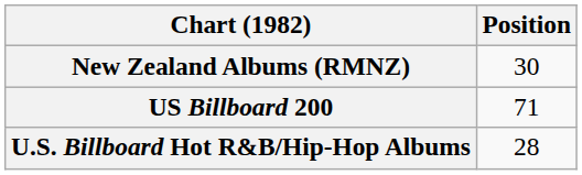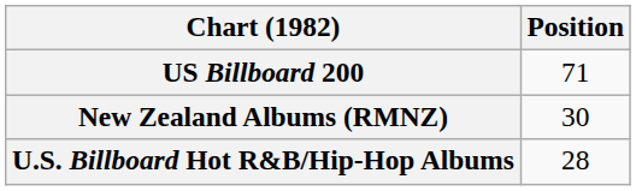 <table class="wikitable plainrowheaders" style="text-align:center">
 <tr>
 <th>Chart (1982)</th>
 <th>Position</th>
 </tr>
 <tr>
+<th scope="row">US <em>Billboard</em> 200</th>
+<td>71</td>
+</tr>
+<tr>
 <th scope="row">New Zealand Albums (RMNZ)</th>
 <td>30</td>
-</tr>
-<tr>
-<th scope="row">US <em>Billboard</em> 200</th>
-<td>71</td>
 </tr>
 <tr>
 <th scope="row">U.S. <em>Billboard</em>  Hot R&B/Hip-Hop Albums</th>
 <td>28</td>
 </tr>
 </table>
